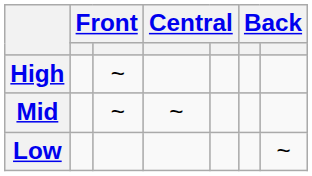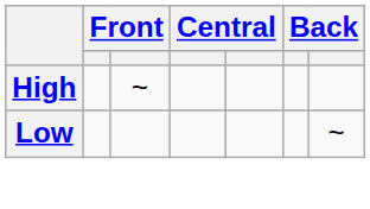 <table class="wikitable" style="text-align:center;">
 <tr>
 <th rowspan="2"></th>
 <th colspan="2"><a href='#'>Front</a></th>
 <th colspan="2"><a href='#'>Central</a></th>
 <th colspan="2"><a href='#'>Back</a></th>
 </tr>
 <tr>
 <th></th>
 <th></th>
 <th></th>
 <th></th>
 <th></th>
 <th></th>
 </tr>
 <tr>
 <th><a href='#'>High</a></th>
 <td> </td>
 <td> ~  </td>
 <td></td>
 <td></td>
 <td></td>
 <td> </td>
 </tr>
 <tr>
-<th><a href='#'>Mid</a></th>
-<td> </td>
-<td> ~  </td>
-<td> ~  </td>
-<td></td>
-<td></td>
-<td> </td>
-</tr>
-<tr>
 <th><a href='#'>Low</a></th>
 <td></td>
 <td></td>
 <td> </td>
 <td></td>
 <td></td>
 <td> ~  </td>
 </tr>
 </table>
